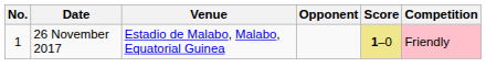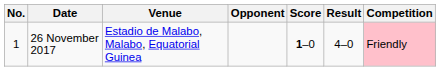 <table class="wikitable">
 <tr>
 <th>No.</th>
 <th>Date</th>
 <th>Venue</th>
 <th>Opponent</th>
 <th>Score</th>
+<th>Result</th>
 <th>Competition</th>
 </tr>
 <tr>
 <td style="text-align: center;">1</td>
 <td>26 November 2017</td>
 <td><a href='#'>Estadio de Malabo</a>, <a href='#'>Malabo</a>, <a href='#'>Equatorial Guinea</a></td>
 <td></td>
-<td style="background: khaki; text-align: center;"><strong>1</strong>–0</td>
+<td style="text-align: center;"><strong>1</strong>–0</td>
+<td style="text-align: center;">4–0</td>
 <td style="background: pink;">Friendly</td>
 </tr>
 </table>
